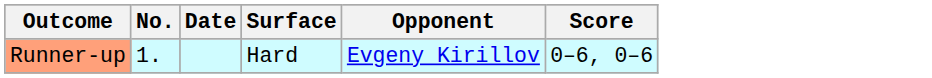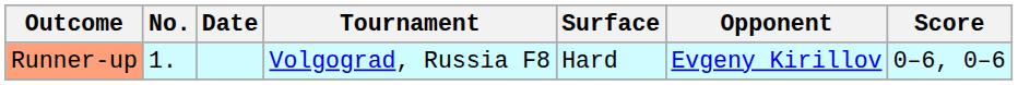 <table class="sortable wikitable" style=font-size:97%>
 <tr>
 <th>Outcome</th>
 <th>No.</th>
 <th>Date</th>
+<th>Tournament</th>
 <th>Surface</th>
 <th>Opponent</th>
 <th>Score</th>
 </tr>
 <tr bgcolor=#cffcff>
 <td bgcolor=FFA07A>Runner-up</td>
 <td>1.</td>
 <td></td>
+<td> <a href='#'>Volgograd</a>, Russia F8</td>
 <td>Hard</td>
 <td> <a href='#'>Evgeny Kirillov</a></td>
 <td>0–6, 0–6</td>
 </tr>
 </table>
